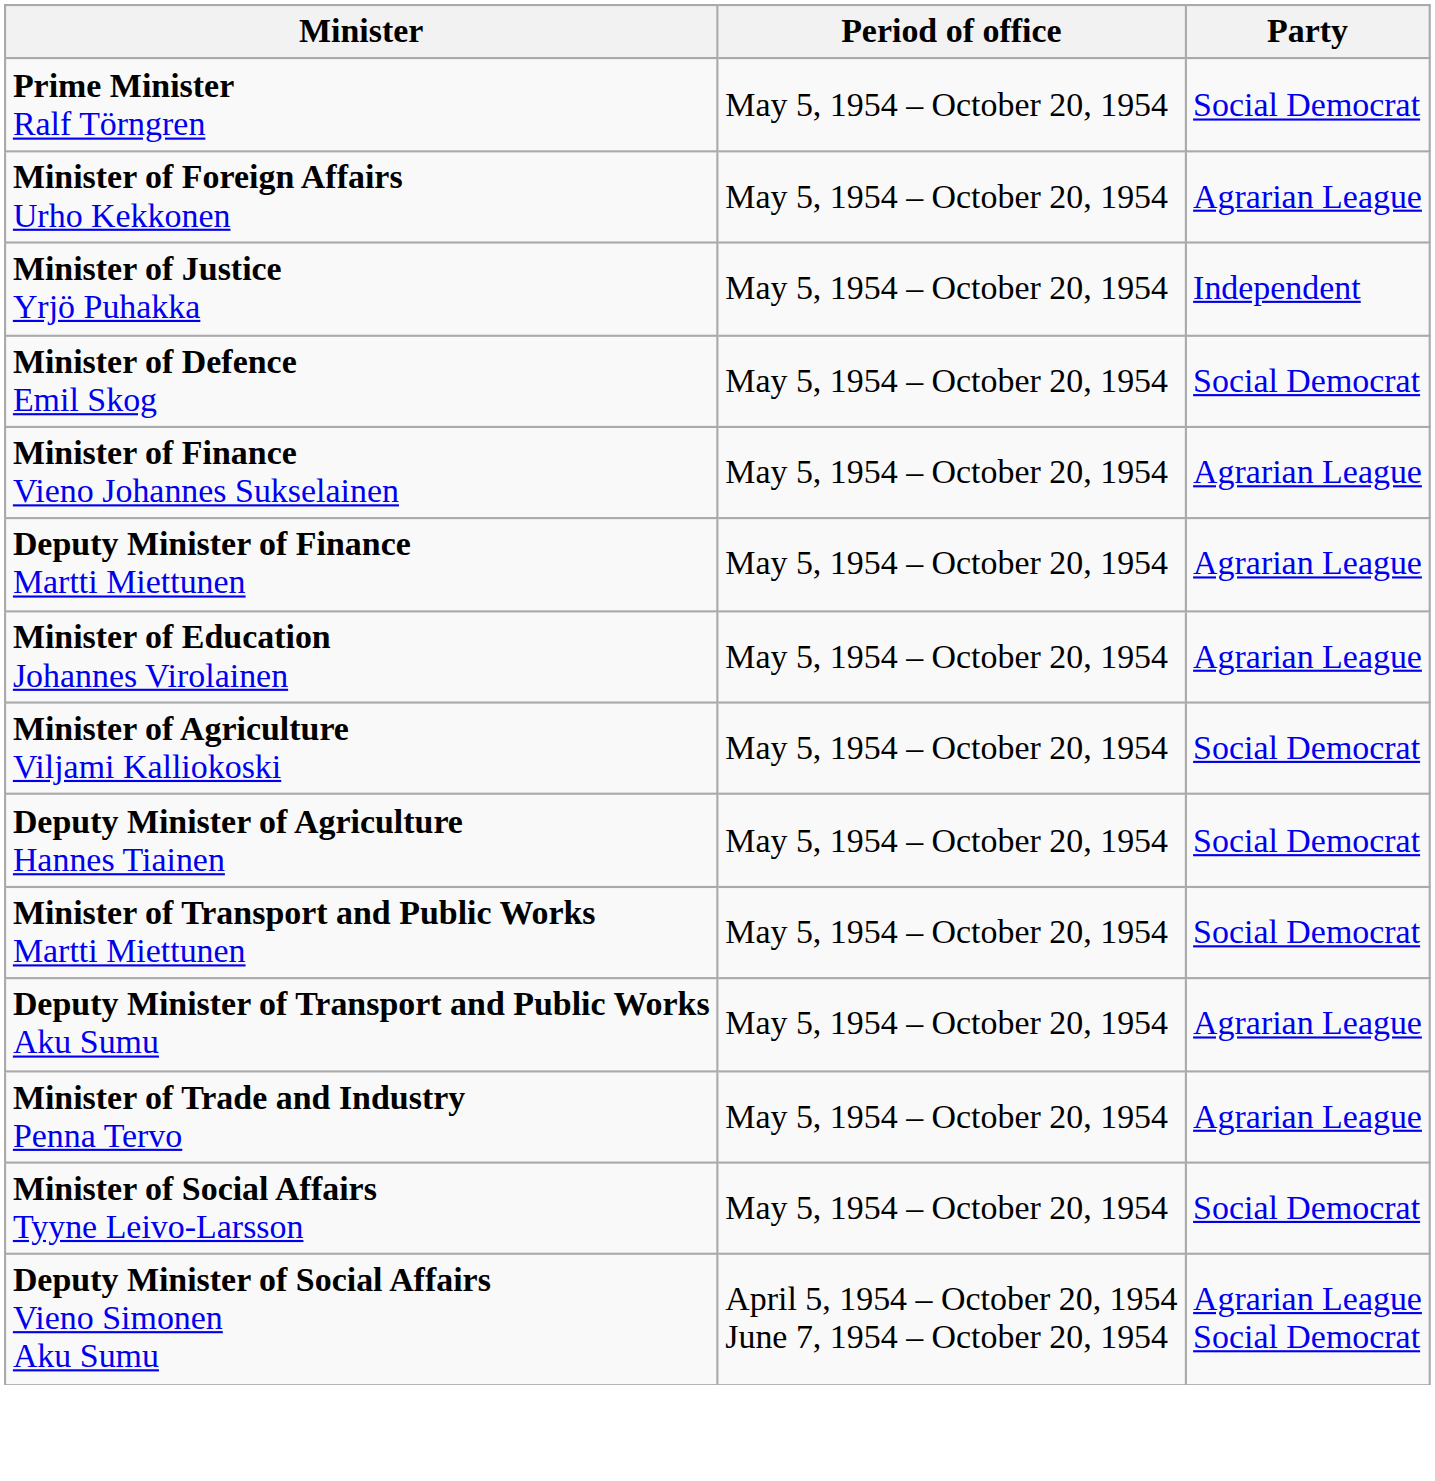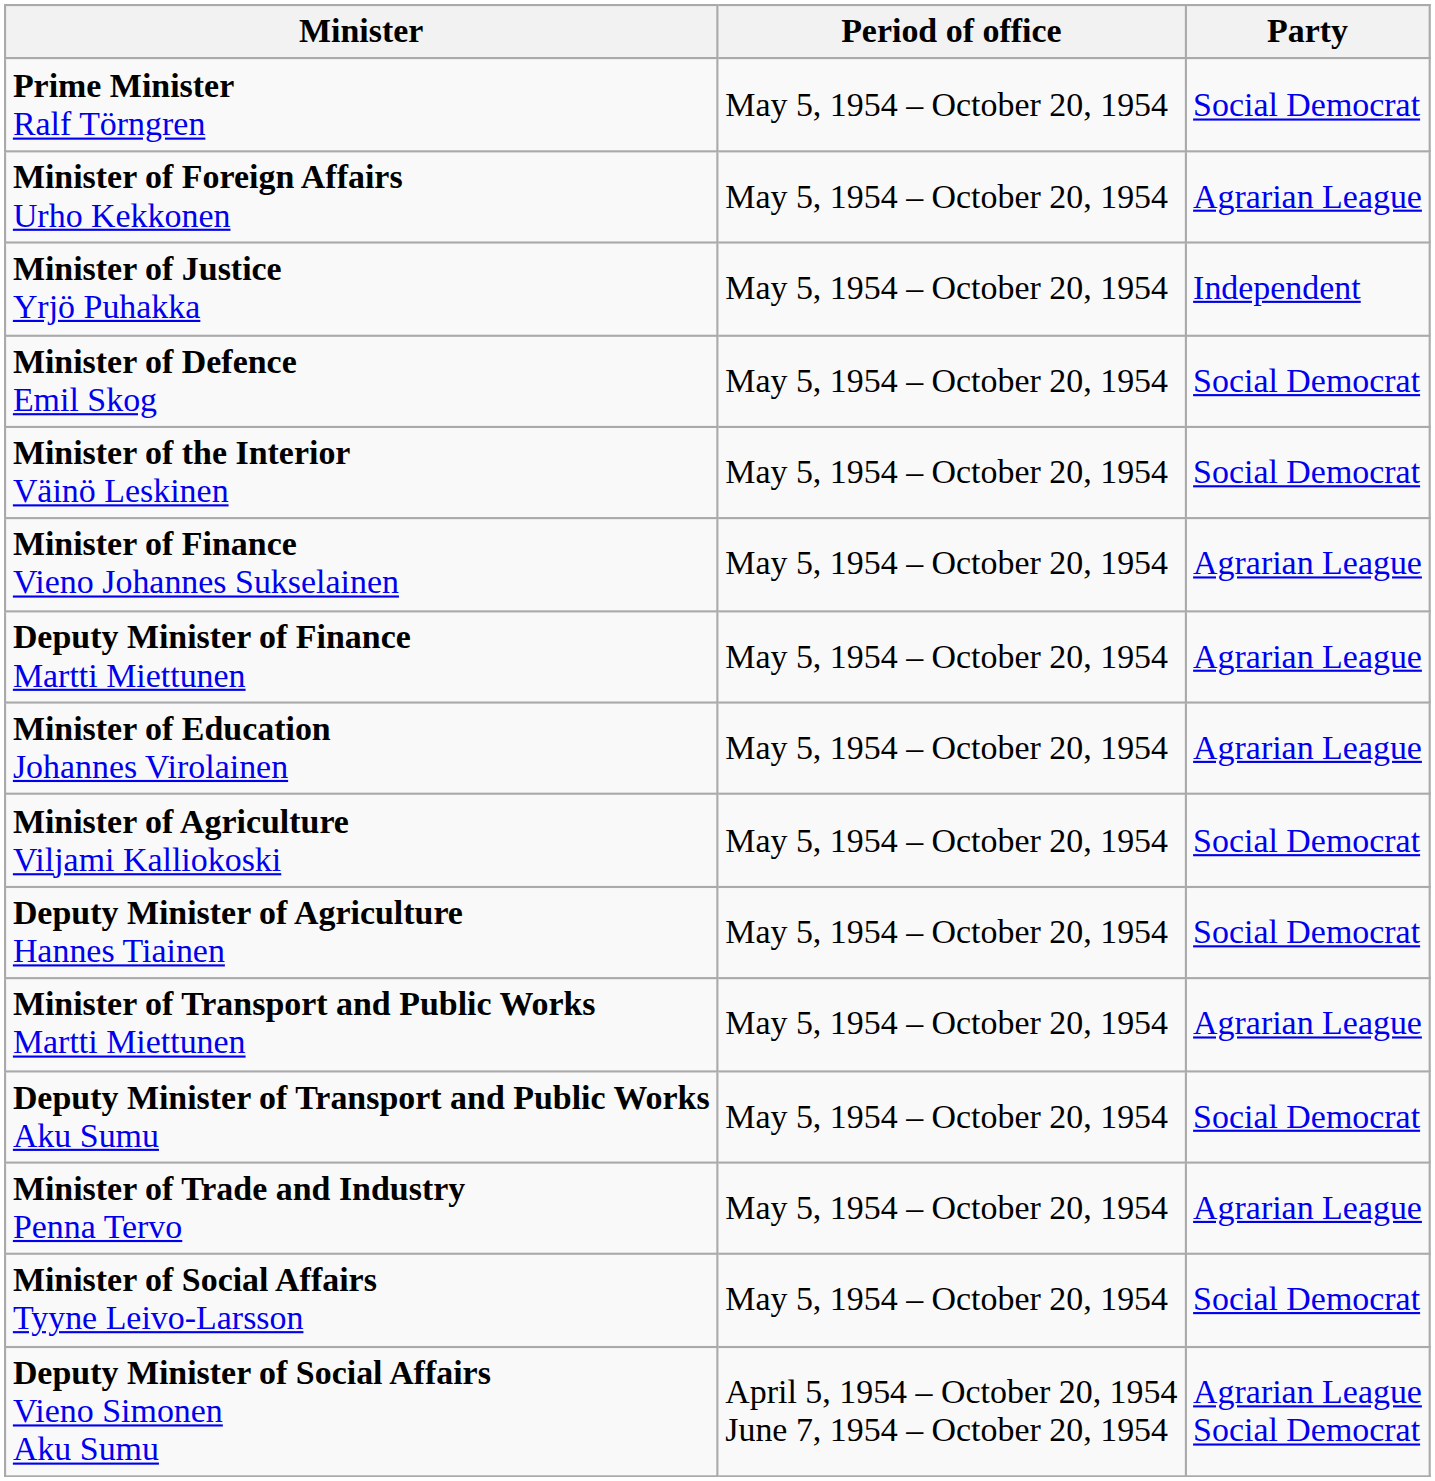 <table class="wikitable">
 <tr>
 <th>Minister</th>
 <th>Period of office</th>
 <th>Party</th>
 </tr>
 <tr>
 <td><strong>Prime Minister</strong><br><a href='#'>Ralf Törngren</a></td>
 <td>May 5, 1954 – October 20, 1954</td>
 <td><a href='#'>Social Democrat</a></td>
 </tr>
 <tr>
 <td><strong>Minister of  Foreign Affairs </strong><br><a href='#'>Urho Kekkonen</a></td>
 <td>May 5, 1954 – October 20, 1954</td>
 <td><a href='#'>Agrarian League</a></td>
 </tr>
 <tr>
 <td><strong>Minister of Justice</strong><br><a href='#'>Yrjö Puhakka</a></td>
 <td>May 5, 1954 – October 20, 1954</td>
 <td><a href='#'>Independent</a></td>
 </tr>
 <tr>
 <td><strong>Minister of Defence</strong><br><a href='#'>Emil Skog</a></td>
+<td>May 5, 1954 – October 20, 1954</td>
+<td><a href='#'>Social Democrat</a></td>
+</tr>
+<tr>
+<td><strong>Minister of the Interior</strong><br><a href='#'>Väinö Leskinen</a></td>
 <td>May 5, 1954 – October 20, 1954</td>
 <td><a href='#'>Social Democrat</a></td>
 </tr>
 <tr>
 <td><strong>Minister of Finance</strong><br><a href='#'>Vieno Johannes Sukselainen</a></td>
 <td>May 5, 1954 – October 20, 1954</td>
 <td><a href='#'>Agrarian League</a></td>
 </tr>
 <tr>
 <td><strong>Deputy Minister of Finance</strong><br><a href='#'>Martti Miettunen</a></td>
 <td>May 5, 1954 – October 20, 1954</td>
 <td><a href='#'>Agrarian League</a></td>
 </tr>
 <tr>
 <td><strong>Minister of Education</strong><br><a href='#'>Johannes Virolainen</a></td>
 <td>May 5, 1954 – October 20, 1954</td>
 <td><a href='#'>Agrarian League</a></td>
 </tr>
 <tr>
 <td><strong>Minister of Agriculture</strong><br><a href='#'>Viljami Kalliokoski</a></td>
 <td>May 5, 1954 – October 20, 1954</td>
 <td><a href='#'>Social Democrat</a></td>
 </tr>
 <tr>
 <td><strong>Deputy Minister of Agriculture</strong><br><a href='#'>Hannes Tiainen</a></td>
 <td>May 5, 1954 – October 20, 1954</td>
 <td><a href='#'>Social Democrat</a></td>
 </tr>
 <tr>
 <td><strong>Minister of Transport and Public Works</strong><br><a href='#'>Martti Miettunen</a></td>
 <td>May 5, 1954 – October 20, 1954</td>
-<td><a href='#'>Social Democrat</a></td>
+<td><a href='#'>Agrarian League</a></td>
 </tr>
 <tr>
 <td><strong>Deputy Minister of Transport and Public Works</strong><br><a href='#'>Aku Sumu</a></td>
 <td>May 5, 1954 – October 20, 1954</td>
-<td><a href='#'>Agrarian League</a></td>
+<td><a href='#'>Social Democrat</a></td>
 </tr>
 <tr>
 <td><strong>Minister of Trade and Industry</strong><br><a href='#'>Penna Tervo</a></td>
 <td>May 5, 1954 – October 20, 1954</td>
 <td><a href='#'>Agrarian League</a></td>
 </tr>
 <tr>
 <td><strong>Minister of Social Affairs</strong><br><a href='#'>Tyyne Leivo-Larsson</a></td>
 <td>May 5, 1954 – October 20, 1954</td>
 <td><a href='#'>Social Democrat</a></td>
 </tr>
 <tr>
 <td><strong>Deputy Minister of Social Affairs</strong><br><a href='#'>Vieno Simonen</a><br><a href='#'>Aku Sumu</a></td>
 <td>April 5, 1954 – October 20, 1954<br>June 7, 1954 – October 20, 1954</td>
 <td><a href='#'>Agrarian League</a><br><a href='#'>Social Democrat</a></td>
 </tr>
 </table>
